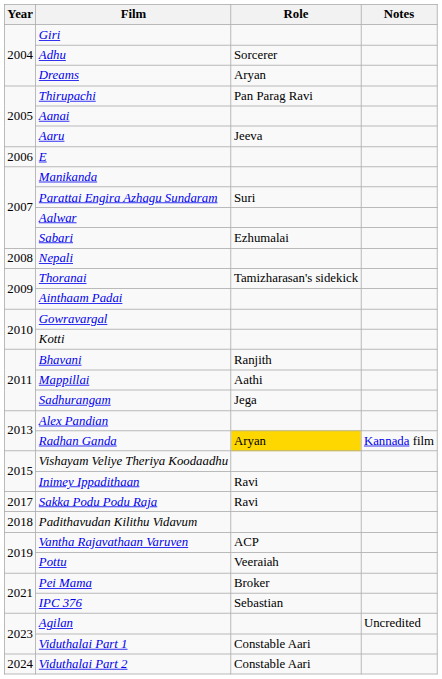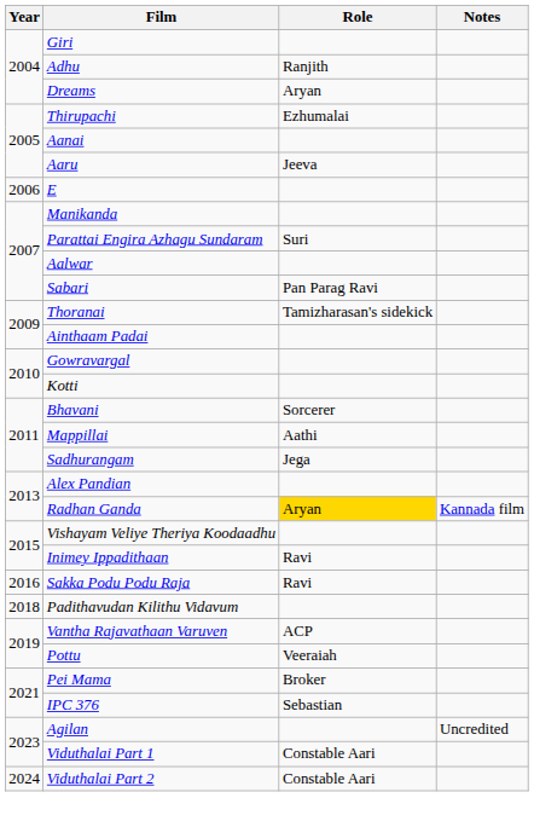 <table class="wikitable">
 <tr>
 <th>Year</th>
 <th>Film</th>
 <th>Role</th>
 <th>Notes</th>
 </tr>
 <tr>
 <td rowspan="3">2004</td>
 <td><em><a href='#'>Giri</a></em></td>
 <td></td>
 <td></td>
 </tr>
 <tr>
 <td><em><a href='#'>Adhu</a></em></td>
-<td>Sorcerer</td>
+<td>Ranjith</td>
 <td></td>
 </tr>
 <tr>
 <td><em><a href='#'>Dreams</a></em></td>
 <td>Aryan</td>
 <td></td>
 </tr>
 <tr>
 <td rowspan="3">2005</td>
 <td><em><a href='#'>Thirupachi</a></em></td>
-<td>Pan Parag Ravi</td>
+<td>Ezhumalai</td>
 <td></td>
 </tr>
 <tr>
 <td><em><a href='#'>Aanai</a></em></td>
 <td></td>
 <td></td>
 </tr>
 <tr>
 <td><em><a href='#'>Aaru</a></em></td>
 <td>Jeeva</td>
 <td></td>
 </tr>
 <tr>
 <td>2006</td>
 <td><em><a href='#'>E</a></em></td>
 <td></td>
 <td></td>
 </tr>
 <tr>
 <td rowspan="4">2007</td>
 <td><em><a href='#'>Manikanda</a></em></td>
 <td></td>
 <td></td>
 </tr>
 <tr>
 <td><em><a href='#'>Parattai Engira Azhagu Sundaram</a></em></td>
 <td>Suri</td>
 <td></td>
 </tr>
 <tr>
 <td><em><a href='#'>Aalwar</a></em></td>
 <td></td>
 <td></td>
 </tr>
 <tr>
 <td><em><a href='#'>Sabari</a></em></td>
-<td>Ezhumalai</td>
-<td></td>
-</tr>
-<tr>
-<td>2008</td>
-<td><em><a href='#'>Nepali</a></em></td>
-<td></td>
+<td>Pan Parag Ravi</td>
 <td></td>
 </tr>
 <tr>
 <td rowspan="2">2009</td>
 <td><em><a href='#'>Thoranai</a></em></td>
 <td>Tamizharasan's sidekick</td>
 <td></td>
 </tr>
 <tr>
 <td><em><a href='#'>Ainthaam Padai</a></em></td>
 <td></td>
 <td></td>
 </tr>
 <tr>
 <td rowspan="2">2010</td>
 <td><em><a href='#'>Gowravargal</a></em></td>
 <td></td>
 <td></td>
 </tr>
 <tr>
 <td><em>Kotti</em></td>
 <td></td>
 <td></td>
 </tr>
 <tr>
 <td rowspan="3">2011</td>
 <td><em><a href='#'>Bhavani</a></em></td>
-<td>Ranjith</td>
+<td>Sorcerer</td>
 <td></td>
 </tr>
 <tr>
 <td><em><a href='#'>Mappillai</a></em></td>
 <td>Aathi</td>
 <td></td>
 </tr>
 <tr>
 <td><em><a href='#'>Sadhurangam</a></em></td>
 <td>Jega</td>
 <td></td>
 </tr>
 <tr>
 <td rowspan="2">2013</td>
 <td><em><a href='#'>Alex Pandian</a></em></td>
 <td></td>
 <td></td>
 </tr>
 <tr>
 <td><em><a href='#'>Radhan Ganda</a></em></td>
 <td style="background: gold;">Aryan</td>
 <td><a href='#'>Kannada</a> film</td>
 </tr>
 <tr>
 <td rowspan="2">2015</td>
 <td><em>Vishayam Veliye Theriya Koodaadhu</em></td>
 <td></td>
 <td></td>
 </tr>
 <tr>
 <td><em><a href='#'>Inimey Ippadithaan</a></em></td>
 <td>Ravi</td>
 <td></td>
 </tr>
 <tr>
-<td>2017</td>
+<td>2016</td>
 <td><em><a href='#'>Sakka Podu Podu Raja</a></em></td>
 <td>Ravi</td>
 <td></td>
 </tr>
 <tr>
 <td>2018</td>
 <td><em>Padithavudan Kilithu Vidavum</em></td>
 <td></td>
 <td></td>
 </tr>
 <tr>
 <td rowspan="2">2019</td>
 <td><em><a href='#'>Vantha Rajavathaan Varuven</a></em></td>
 <td>ACP</td>
 <td></td>
 </tr>
 <tr>
 <td><em><a href='#'>Pottu</a></em></td>
 <td>Veeraiah</td>
 <td></td>
 </tr>
 <tr>
 <td rowspan="2">2021</td>
 <td><em><a href='#'>Pei Mama</a></em></td>
 <td>Broker</td>
 <td></td>
 </tr>
 <tr>
 <td><em><a href='#'>IPC 376</a></em></td>
 <td>Sebastian</td>
 <td></td>
 </tr>
 <tr>
 <td rowspan="2">2023</td>
 <td><em><a href='#'>Agilan</a></em></td>
 <td></td>
 <td>Uncredited</td>
 </tr>
 <tr>
 <td><em><a href='#'>Viduthalai Part 1</a></em></td>
 <td>Constable Aari</td>
 <td></td>
 </tr>
 <tr>
 <td>2024</td>
 <td><em><a href='#'>Viduthalai Part 2</a></em></td>
 <td>Constable Aari</td>
 <td></td>
 </tr>
 </table>
